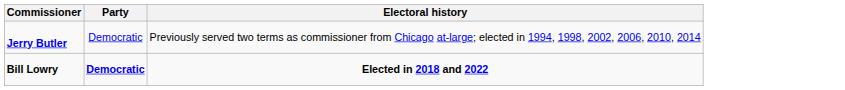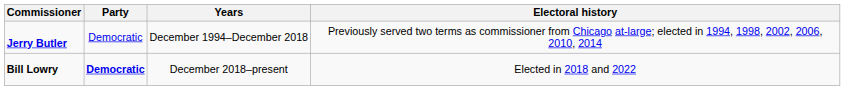 <table class=wikitable style="text-align:center">
 <tr>
 <th>Commissioner</th>
 <th>Party</th>
+<th>Years</th>
 <th>Electoral history</th>
 </tr>
 <tr style="height:3em">
 <td align=left><br><strong><a href='#'>Jerry Butler</a></strong></td>
 <td><a href='#'>Democratic</a></td>
+<td nowrap>December 1994–December 2018</td>
 <td>Previously served two terms as commissioner from <a href='#'>Chicago</a> <a href='#'>at-large</a>; elected in <a href='#'>1994</a>, <a href='#'>1998</a>, <a href='#'>2002</a>, <a href='#'>2006</a>, <a href='#'>2010</a>, <a href='#'>2014</a></td>
 </tr>
 <tr style="height:3em">
 <td align=left><strong>Bill Lowry</strong></td>
 <td><strong><a href='#'>Democratic</a></strong></td>
-<td><strong>Elected in <a href='#'>2018</a> and <a href='#'>2022</a></strong></td>
+<td nowrap>December 2018–present</td>
+<td>Elected in <a href='#'>2018</a> and <a href='#'>2022</a></td>
 </tr>
 </table>
